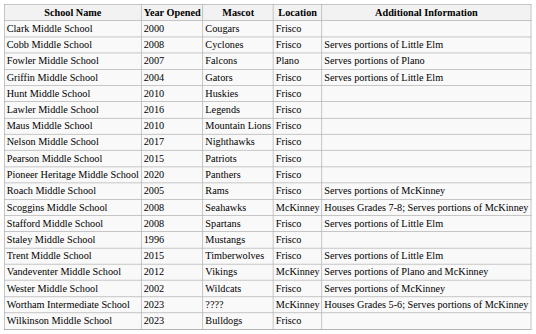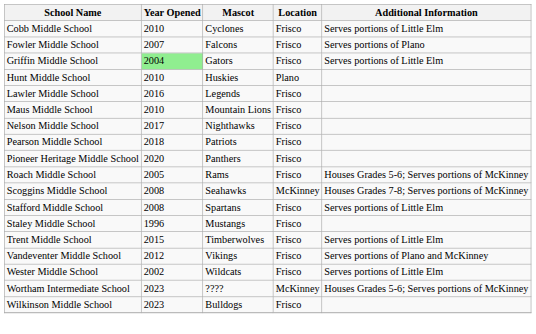 <table class="wikitable sortable mw-collapsible">
 <tr>
 <th>School Name</th>
 <th>Year Opened</th>
 <th>Mascot</th>
 <th>Location</th>
 <th>Additional Information</th>
 </tr>
 <tr>
-<td>Clark Middle School</td>
-<td>2000</td>
-<td>Cougars</td>
-<td>Frisco</td>
-<td></td>
-</tr>
-<tr>
 <td>Cobb Middle School</td>
-<td>2008</td>
+<td>2010</td>
 <td>Cyclones</td>
 <td>Frisco</td>
 <td>Serves portions of Little Elm</td>
 </tr>
 <tr>
 <td>Fowler Middle School</td>
 <td>2007</td>
 <td>Falcons</td>
-<td>Plano</td>
+<td>Frisco</td>
 <td>Serves portions of Plano</td>
 </tr>
 <tr>
 <td>Griffin Middle School</td>
-<td>2004</td>
+<td style="background: lightgreen;">2004</td>
 <td>Gators</td>
 <td>Frisco</td>
 <td>Serves portions of Little Elm</td>
 </tr>
 <tr>
 <td>Hunt Middle School</td>
 <td>2010</td>
 <td>Huskies</td>
-<td>Frisco</td>
+<td>Plano</td>
 <td></td>
 </tr>
 <tr>
 <td>Lawler Middle School</td>
 <td>2016</td>
 <td>Legends</td>
 <td>Frisco</td>
 <td></td>
 </tr>
 <tr>
 <td>Maus Middle School</td>
 <td>2010</td>
 <td>Mountain Lions</td>
 <td>Frisco</td>
 <td></td>
 </tr>
 <tr>
 <td>Nelson Middle School</td>
 <td>2017</td>
 <td>Nighthawks</td>
 <td>Frisco</td>
 <td></td>
 </tr>
 <tr>
 <td>Pearson Middle School</td>
-<td>2015</td>
+<td>2018</td>
 <td>Patriots</td>
 <td>Frisco</td>
 <td></td>
 </tr>
 <tr>
 <td>Pioneer Heritage Middle School</td>
 <td>2020</td>
 <td>Panthers</td>
 <td>Frisco</td>
 <td></td>
 </tr>
 <tr>
 <td>Roach Middle School</td>
 <td>2005</td>
 <td>Rams</td>
 <td>Frisco</td>
-<td>Serves portions of McKinney</td>
+<td>Houses Grades 5-6; Serves portions of McKinney</td>
 </tr>
 <tr>
 <td>Scoggins Middle School</td>
 <td>2008</td>
 <td>Seahawks</td>
 <td>McKinney</td>
 <td>Houses Grades 7-8; Serves portions of McKinney</td>
 </tr>
 <tr>
 <td>Stafford Middle School</td>
 <td>2008</td>
 <td>Spartans</td>
 <td>Frisco</td>
 <td>Serves portions of Little Elm</td>
 </tr>
 <tr>
 <td>Staley Middle School</td>
 <td>1996</td>
 <td>Mustangs</td>
 <td>Frisco</td>
 </tr>
 <tr>
 <td>Trent Middle School</td>
 <td>2015</td>
 <td>Timberwolves</td>
 <td>Frisco</td>
 <td>Serves portions of Little Elm</td>
 </tr>
 <tr>
 <td>Vandeventer Middle School</td>
 <td>2012</td>
 <td>Vikings</td>
-<td>McKinney</td>
+<td>Frisco</td>
 <td>Serves portions of Plano and McKinney</td>
 </tr>
 <tr>
 <td>Wester Middle School</td>
 <td>2002</td>
 <td>Wildcats</td>
 <td>Frisco</td>
-<td>Serves portions of McKinney</td>
+<td>Serves portions of Little Elm</td>
 </tr>
 <tr>
 <td>Wortham Intermediate School</td>
 <td>2023</td>
 <td>????</td>
 <td>McKinney</td>
 <td>Houses Grades 5-6; Serves portions of McKinney</td>
 </tr>
 <tr>
 <td>Wilkinson Middle School</td>
 <td>2023</td>
 <td>Bulldogs</td>
 <td>Frisco</td>
 <td></td>
 </tr>
 <tr>
 </tr>
 </table>
